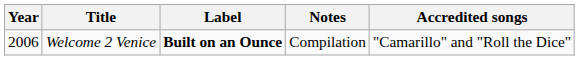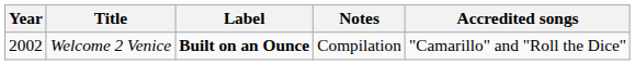 <table class="wikitable" style="font-size:95%;">
 <tr>
 <th>Year</th>
 <th>Title</th>
 <th>Label</th>
 <th>Notes</th>
 <th>Accredited songs</th>
 </tr>
 <tr>
-<td>2006</td>
+<td>2002</td>
 <td><em>Welcome 2 Venice</em></td>
 <td><strong>Built on an Ounce</strong></td>
 <td>Compilation</td>
 <td>"Camarillo" and "Roll the Dice"</td>
 </tr>
 </table>
